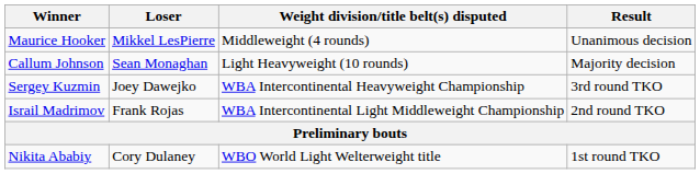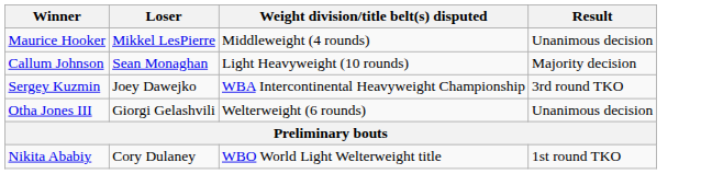 <table class=wikitable>
 <tr>
 <th>Winner</th>
 <th>Loser</th>
 <th>Weight division/title belt(s) disputed</th>
 <th>Result</th>
 </tr>
 <tr>
 <td> <a href='#'>Maurice Hooker</a></td>
 <td> <a href='#'>Mikkel LesPierre</a></td>
 <td>Middleweight (4 rounds)</td>
 <td>Unanimous decision</td>
 </tr>
 <tr>
 <td> <a href='#'>Callum Johnson</a></td>
 <td> <a href='#'>Sean Monaghan</a></td>
 <td>Light Heavyweight (10 rounds)</td>
 <td>Majority decision</td>
 </tr>
 <tr>
 <td> <a href='#'>Sergey Kuzmin</a></td>
 <td> Joey Dawejko</td>
 <td><a href='#'>WBA</a> Intercontinental Heavyweight Championship</td>
 <td>3rd round TKO</td>
 </tr>
 <tr>
-<td> <a href='#'>Israil Madrimov</a></td>
-<td> Frank Rojas</td>
-<td><a href='#'>WBA</a> Intercontinental Light Middleweight Championship</td>
-<td>2nd round TKO</td>
+<td> <a href='#'>Otha Jones III</a></td>
+<td> Giorgi Gelashvili</td>
+<td>Welterweight (6 rounds)</td>
+<td>Unanimous decision</td>
 </tr>
 <tr>
 <th colspan=4>Preliminary bouts</th>
 </tr>
 <tr>
 <td> <a href='#'>Nikita Ababiy</a></td>
 <td> Cory Dulaney</td>
 <td><a href='#'>WBO</a> World Light Welterweight title</td>
 <td>1st round TKO</td>
 </tr>
 </table>
